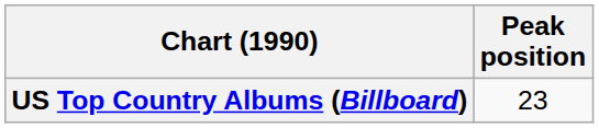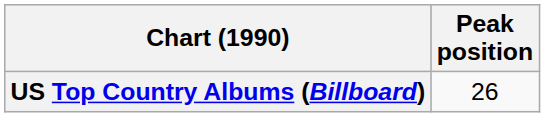 <table class="wikitable plainrowheaders" style="text-align:center">
 <tr>
 <th scope="col">Chart (1990)</th>
 <th scope="col">Peak<br> position</th>
 </tr>
 <tr>
 <th scope="row">US <a href='#'>Top Country Albums</a> (<em><a href='#'>Billboard</a></em>)</th>
-<td>23</td>
+<td>26</td>
 </tr>
 </table>
